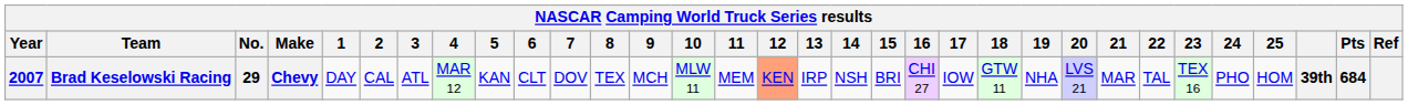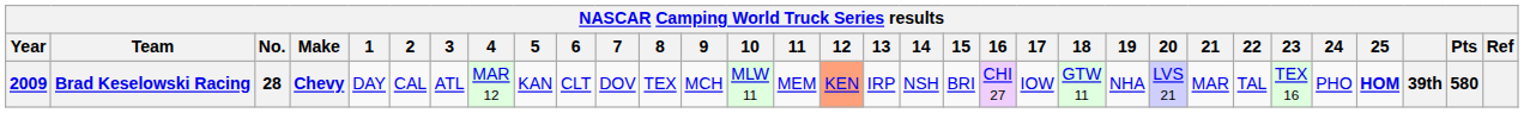 <table class="wikitable" style="text-align:center; font-size:75%">
 <tr>
 <th colspan=45><a href='#'>NASCAR</a> <a href='#'>Camping World Truck Series</a> results</th>
 </tr>
 <tr>
 <th>Year</th>
 <th>Team</th>
 <th>No.</th>
 <th>Make</th>
 <th>1</th>
 <th>2</th>
 <th>3</th>
 <th>4</th>
 <th>5</th>
 <th>6</th>
 <th>7</th>
 <th>8</th>
 <th>9</th>
 <th>10</th>
 <th>11</th>
 <th>12</th>
 <th>13</th>
 <th>14</th>
 <th>15</th>
 <th>16</th>
 <th>17</th>
 <th>18</th>
 <th>19</th>
 <th>20</th>
 <th>21</th>
 <th>22</th>
 <th>23</th>
 <th>24</th>
 <th>25</th>
 <th></th>
 <th>Pts</th>
 <th>Ref</th>
 </tr>
 <tr>
-<th><a href='#'>2007</a></th>
+<th><a href='#'>2009</a></th>
 <th><a href='#'>Brad Keselowski Racing</a></th>
-<th>29</th>
+<th>28</th>
 <th><a href='#'>Chevy</a></th>
 <td><a href='#'>DAY</a></td>
 <td><a href='#'>CAL</a></td>
 <td><a href='#'>ATL</a></td>
 <td style="background:#DFFFDF;"><a href='#'>MAR</a><br><small>12</small></td>
 <td><a href='#'>KAN</a></td>
 <td><a href='#'>CLT</a></td>
 <td><a href='#'>DOV</a></td>
 <td><a href='#'>TEX</a></td>
 <td><a href='#'>MCH</a></td>
 <td style="background:#DFFFDF;"><a href='#'>MLW</a><br><small>11</small></td>
 <td><a href='#'>MEM</a></td>
 <td style="background: lightsalmon;"><a href='#'>KEN</a></td>
 <td><a href='#'>IRP</a></td>
 <td><a href='#'>NSH</a></td>
 <td><a href='#'>BRI</a></td>
 <td style="background:#EFCFFF;"><a href='#'>CHI</a><br><small>27</small></td>
 <td><a href='#'>IOW</a></td>
 <td style="background:#DFFFDF;"><a href='#'>GTW</a><br><small>11</small></td>
 <td><a href='#'>NHA</a></td>
 <td style="background:#CFCFFF;"><a href='#'>LVS</a><br><small>21</small></td>
 <td><a href='#'>MAR</a></td>
 <td><a href='#'>TAL</a></td>
 <td style="background:#DFFFDF;"><a href='#'>TEX</a><br><small>16</small></td>
 <td><a href='#'>PHO</a></td>
-<td><a href='#'>HOM</a></td>
+<td><strong><a href='#'>HOM</a></strong></td>
 <th>39th</th>
-<th>684</th>
+<th>580</th>
 <th></th>
 </tr>
 </table>
